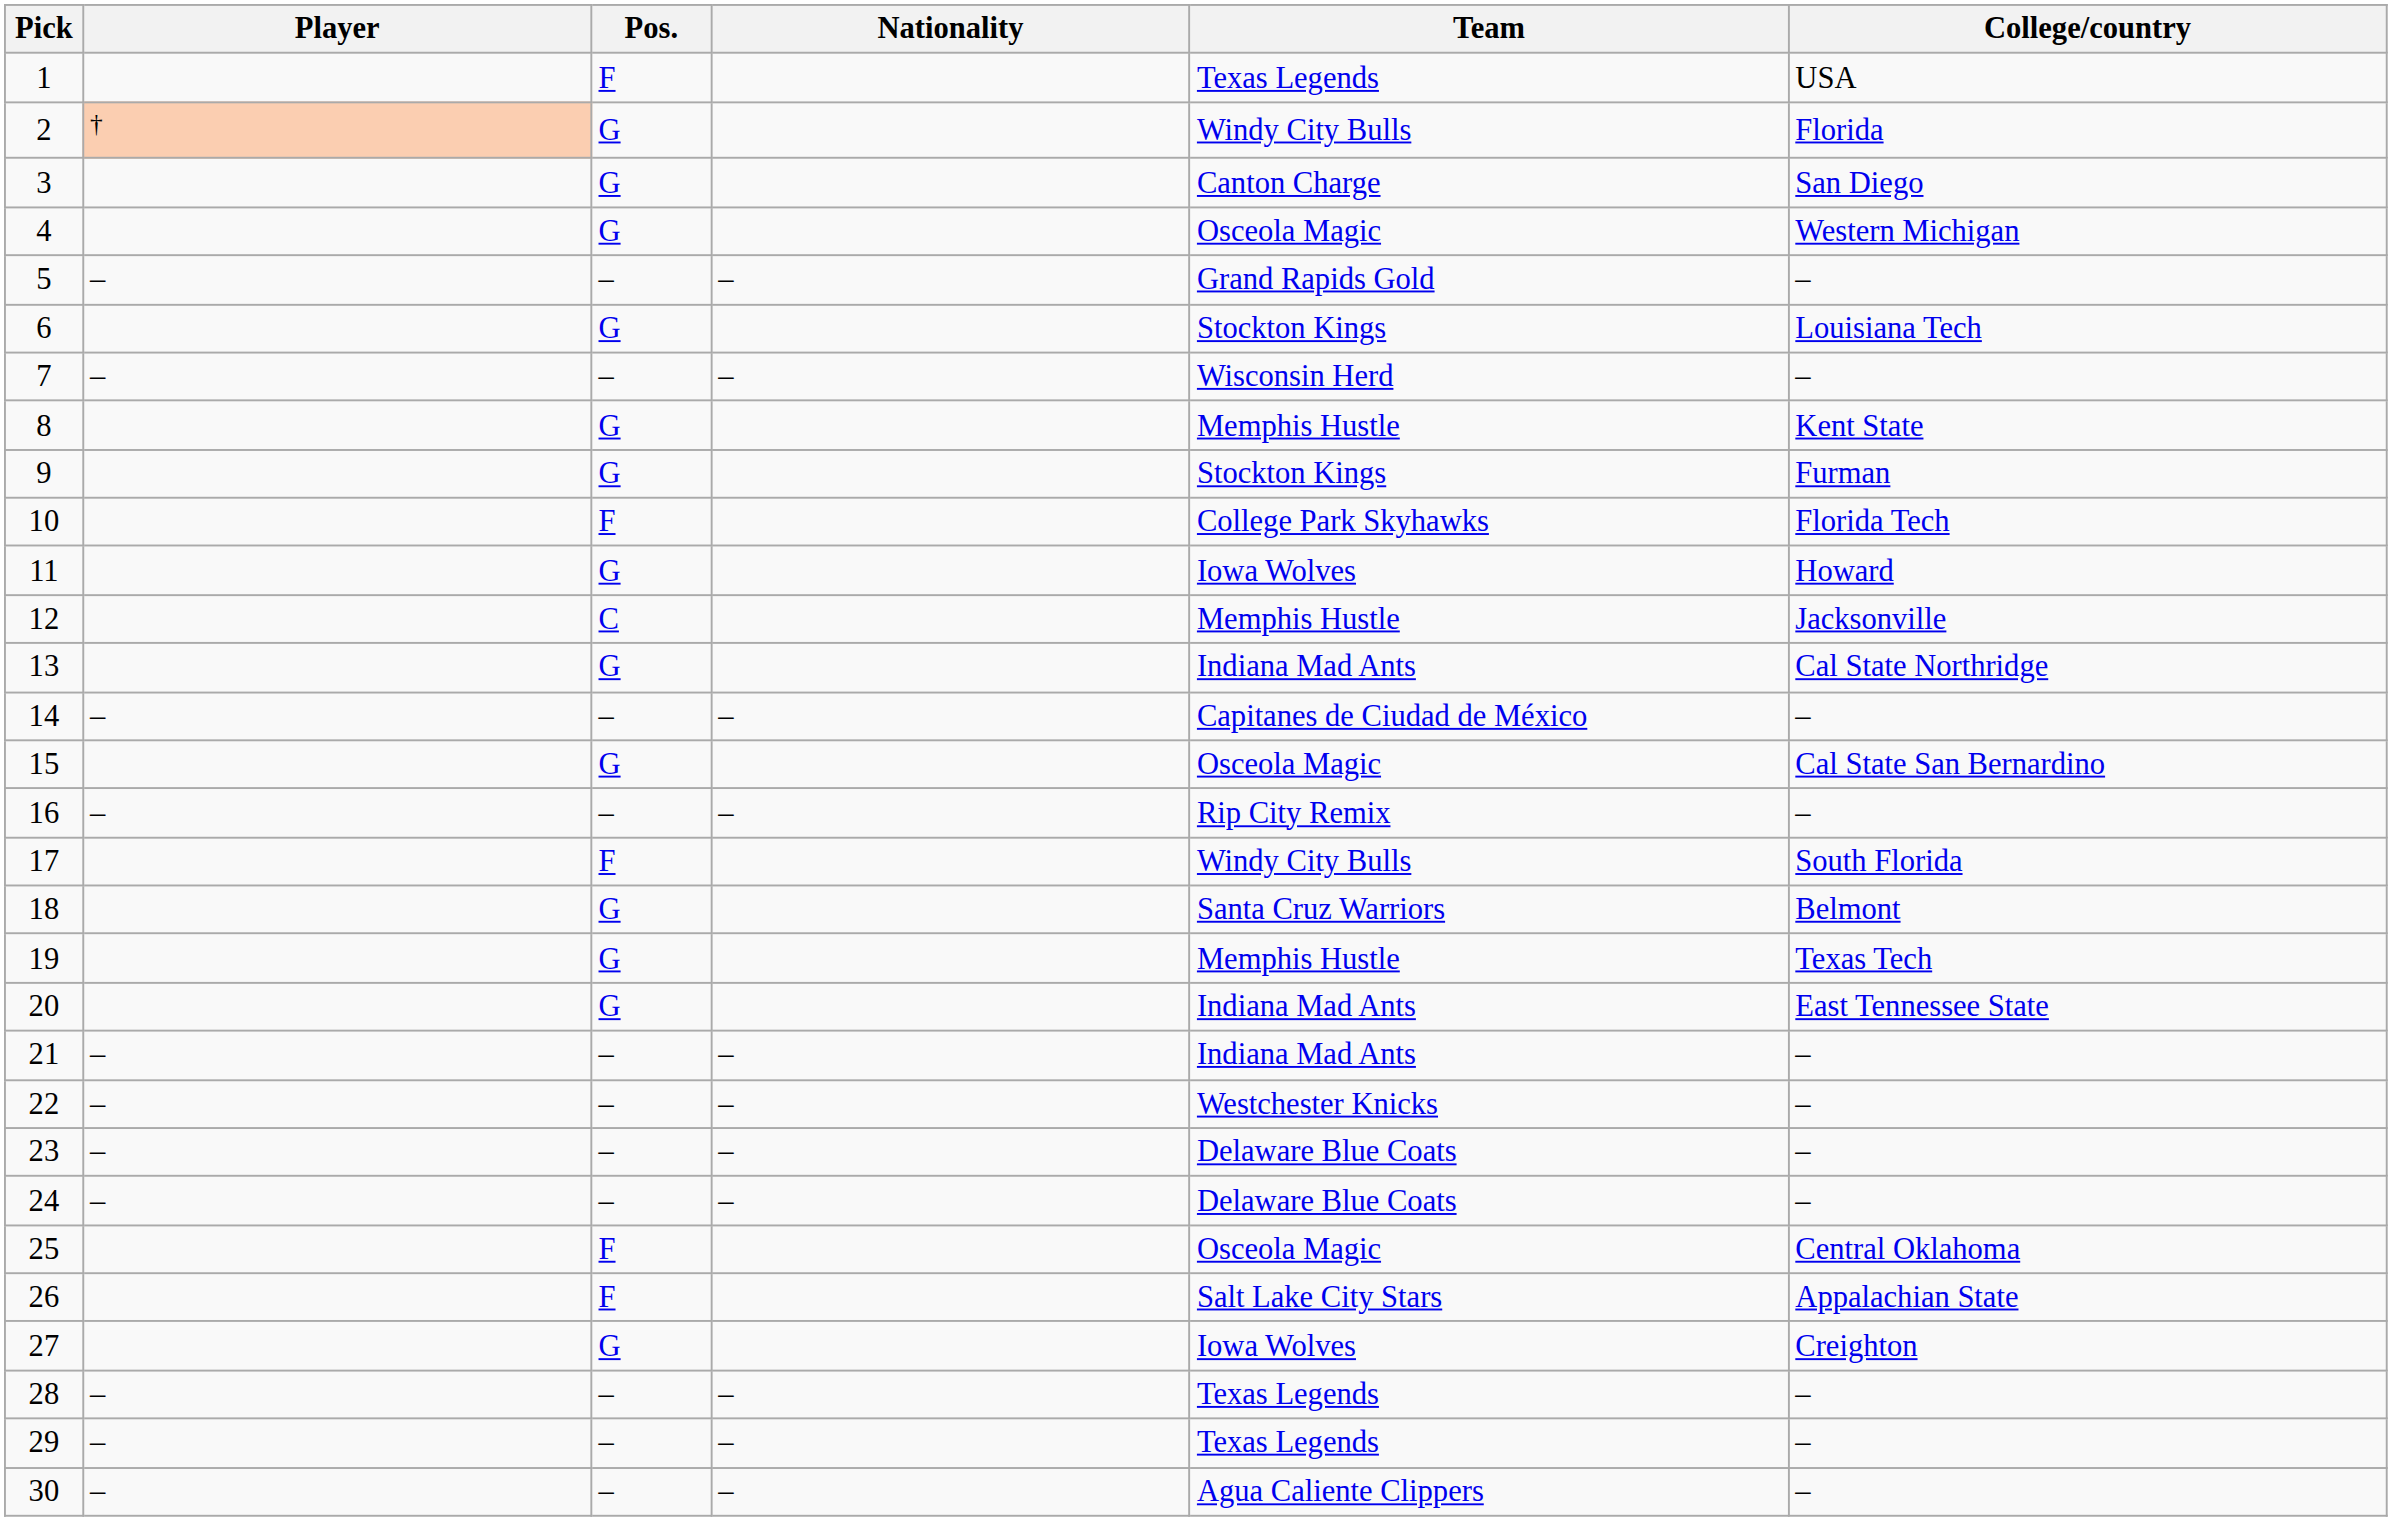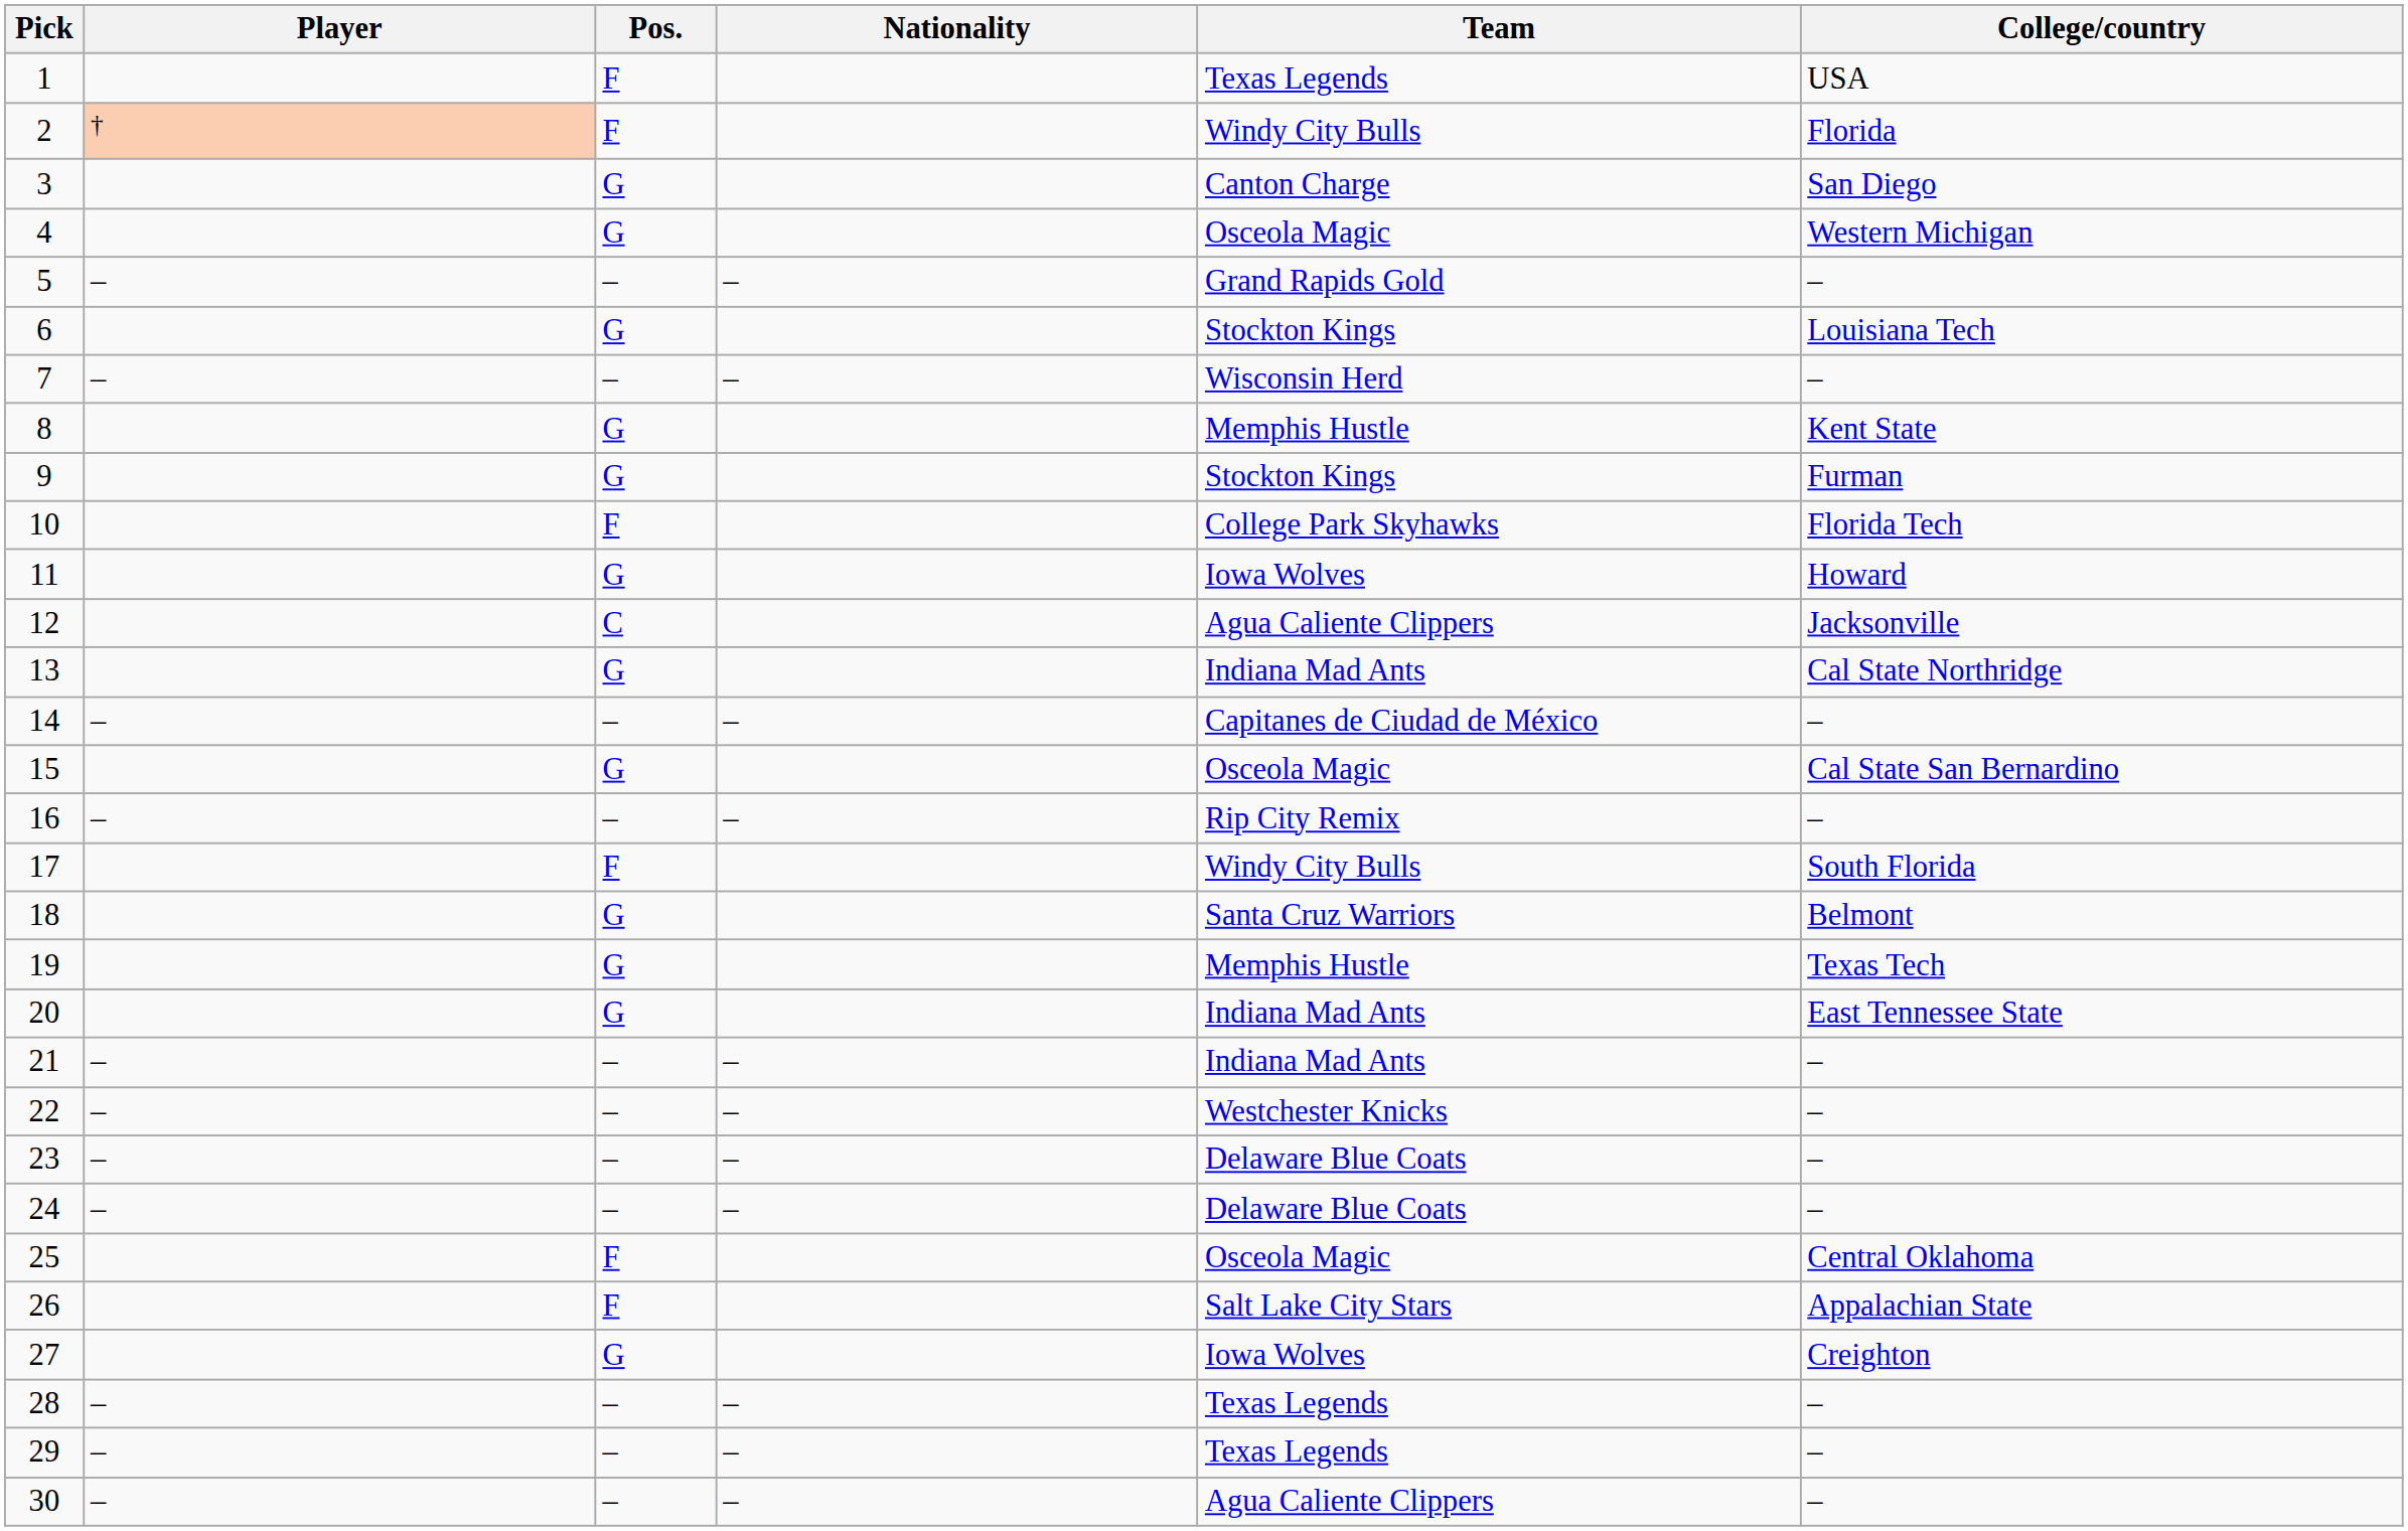 <table class="wikitable sortable">
 <tr>
 <th width="1%">Pick</th>
 <th width="17%">Player</th>
 <th width="4%">Pos.</th>
 <th width="16%">Nationality</th>
 <th width="20%">Team</th>
 <th width="20%">College/country</th>
 </tr>
 <tr>
 <td align="center">1</td>
 <td></td>
 <td><a href='#'>F</a></td>
 <td></td>
 <td><a href='#'>Texas Legends</a></td>
 <td>USA</td>
 </tr>
 <tr>
 <td align="center">2</td>
 <td style="background-color:#FBCEB1"><sup>†</sup></td>
-<td><a href='#'>G</a></td>
+<td><a href='#'>F</a></td>
 <td></td>
 <td><a href='#'>Windy City Bulls</a></td>
 <td><a href='#'>Florida</a></td>
 </tr>
 <tr>
 <td align="center">3</td>
 <td></td>
 <td><a href='#'>G</a></td>
 <td></td>
 <td><a href='#'>Canton Charge</a></td>
 <td><a href='#'>San Diego</a></td>
 </tr>
 <tr>
 <td align="center">4</td>
 <td></td>
 <td><a href='#'>G</a></td>
 <td></td>
 <td><a href='#'>Osceola Magic</a></td>
 <td><a href='#'>Western Michigan</a></td>
 </tr>
 <tr>
 <td align="center">5</td>
 <td>–</td>
 <td>–</td>
 <td>–</td>
 <td><a href='#'>Grand Rapids Gold</a></td>
 <td>–</td>
 </tr>
 <tr>
 <td align="center">6</td>
 <td></td>
 <td><a href='#'>G</a></td>
 <td></td>
 <td><a href='#'>Stockton Kings</a></td>
 <td><a href='#'>Louisiana Tech</a></td>
 </tr>
 <tr>
 <td align="center">7</td>
 <td>–</td>
 <td>–</td>
 <td>–</td>
 <td><a href='#'>Wisconsin Herd</a></td>
 <td>–</td>
 </tr>
 <tr>
 <td align="center">8</td>
 <td></td>
 <td><a href='#'>G</a></td>
 <td></td>
 <td><a href='#'>Memphis Hustle</a></td>
 <td><a href='#'>Kent State</a></td>
 </tr>
 <tr>
 <td align="center">9</td>
 <td></td>
 <td><a href='#'>G</a></td>
 <td></td>
 <td><a href='#'>Stockton Kings</a></td>
 <td><a href='#'>Furman</a></td>
 </tr>
 <tr>
 <td align="center">10</td>
 <td></td>
 <td><a href='#'>F</a></td>
 <td></td>
 <td><a href='#'>College Park Skyhawks</a></td>
 <td><a href='#'>Florida Tech</a></td>
 </tr>
 <tr>
 <td align="center">11</td>
 <td></td>
 <td><a href='#'>G</a></td>
 <td></td>
 <td><a href='#'>Iowa Wolves</a></td>
 <td><a href='#'>Howard</a></td>
 </tr>
 <tr>
 <td align="center">12</td>
 <td></td>
 <td><a href='#'>C</a></td>
 <td></td>
-<td><a href='#'>Memphis Hustle</a></td>
+<td><a href='#'>Agua Caliente Clippers</a></td>
 <td><a href='#'>Jacksonville</a></td>
 </tr>
 <tr>
 <td align="center">13</td>
 <td></td>
 <td><a href='#'>G</a></td>
 <td></td>
 <td><a href='#'>Indiana Mad Ants</a></td>
 <td><a href='#'>Cal State Northridge</a></td>
 </tr>
 <tr>
 <td align="center">14</td>
 <td>–</td>
 <td>–</td>
 <td>–</td>
 <td><a href='#'>Capitanes de Ciudad de México</a></td>
 <td>–</td>
 </tr>
 <tr>
 <td align="center">15</td>
 <td></td>
 <td><a href='#'>G</a></td>
 <td></td>
 <td><a href='#'>Osceola Magic</a></td>
 <td><a href='#'>Cal State San Bernardino</a></td>
 </tr>
 <tr>
 <td align="center">16</td>
 <td>–</td>
 <td>–</td>
 <td>–</td>
 <td><a href='#'>Rip City Remix</a></td>
 <td>–</td>
 </tr>
 <tr>
 <td align="center">17</td>
 <td></td>
 <td><a href='#'>F</a></td>
 <td></td>
 <td><a href='#'>Windy City Bulls</a></td>
 <td><a href='#'>South Florida</a></td>
 </tr>
 <tr>
 <td align="center">18</td>
 <td></td>
 <td><a href='#'>G</a></td>
 <td></td>
 <td><a href='#'>Santa Cruz Warriors</a></td>
 <td><a href='#'>Belmont</a></td>
 </tr>
 <tr>
 <td align="center">19</td>
 <td></td>
 <td><a href='#'>G</a></td>
 <td></td>
 <td><a href='#'>Memphis Hustle</a></td>
 <td><a href='#'>Texas Tech</a></td>
 </tr>
 <tr>
 <td align="center">20</td>
 <td></td>
 <td><a href='#'>G</a></td>
 <td></td>
 <td><a href='#'>Indiana Mad Ants</a></td>
 <td><a href='#'>East Tennessee State</a></td>
 </tr>
 <tr>
 <td align="center">21</td>
 <td>–</td>
 <td>–</td>
 <td>–</td>
 <td><a href='#'>Indiana Mad Ants</a></td>
 <td>–</td>
 </tr>
 <tr>
 <td align="center">22</td>
 <td>–</td>
 <td>–</td>
 <td>–</td>
 <td><a href='#'>Westchester Knicks</a></td>
 <td>–</td>
 </tr>
 <tr>
 <td align="center">23</td>
 <td>–</td>
 <td>–</td>
 <td>–</td>
 <td><a href='#'>Delaware Blue Coats</a></td>
 <td>–</td>
 </tr>
 <tr>
 <td align="center">24</td>
 <td>–</td>
 <td>–</td>
 <td>–</td>
 <td><a href='#'>Delaware Blue Coats</a></td>
 <td>–</td>
 </tr>
 <tr>
 <td align="center">25</td>
 <td></td>
 <td><a href='#'>F</a></td>
 <td></td>
 <td><a href='#'>Osceola Magic</a></td>
 <td><a href='#'>Central Oklahoma</a></td>
 </tr>
 <tr>
 <td align="center">26</td>
 <td></td>
 <td><a href='#'>F</a></td>
 <td></td>
 <td><a href='#'>Salt Lake City Stars</a></td>
 <td><a href='#'>Appalachian State</a></td>
 </tr>
 <tr>
 <td align="center">27</td>
 <td></td>
 <td><a href='#'>G</a></td>
 <td></td>
 <td><a href='#'>Iowa Wolves</a></td>
 <td><a href='#'>Creighton</a></td>
 </tr>
 <tr>
 <td align="center">28</td>
 <td>–</td>
 <td>–</td>
 <td>–</td>
 <td><a href='#'>Texas Legends</a></td>
 <td>–</td>
 </tr>
 <tr>
 <td align="center">29</td>
 <td>–</td>
 <td>–</td>
 <td>–</td>
 <td><a href='#'>Texas Legends</a></td>
 <td>–</td>
 </tr>
 <tr>
 <td align="center">30</td>
 <td>–</td>
 <td>–</td>
 <td>–</td>
 <td><a href='#'>Agua Caliente Clippers</a></td>
 <td>–</td>
 </tr>
 </table>
